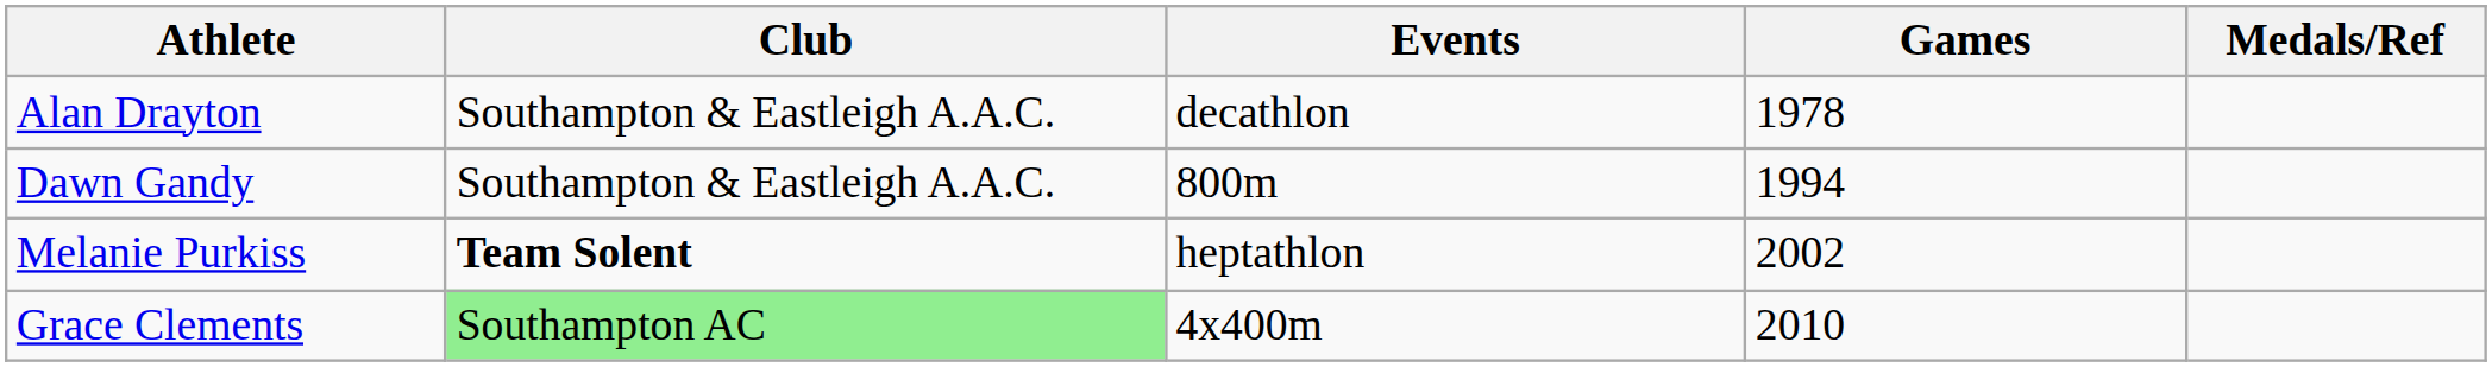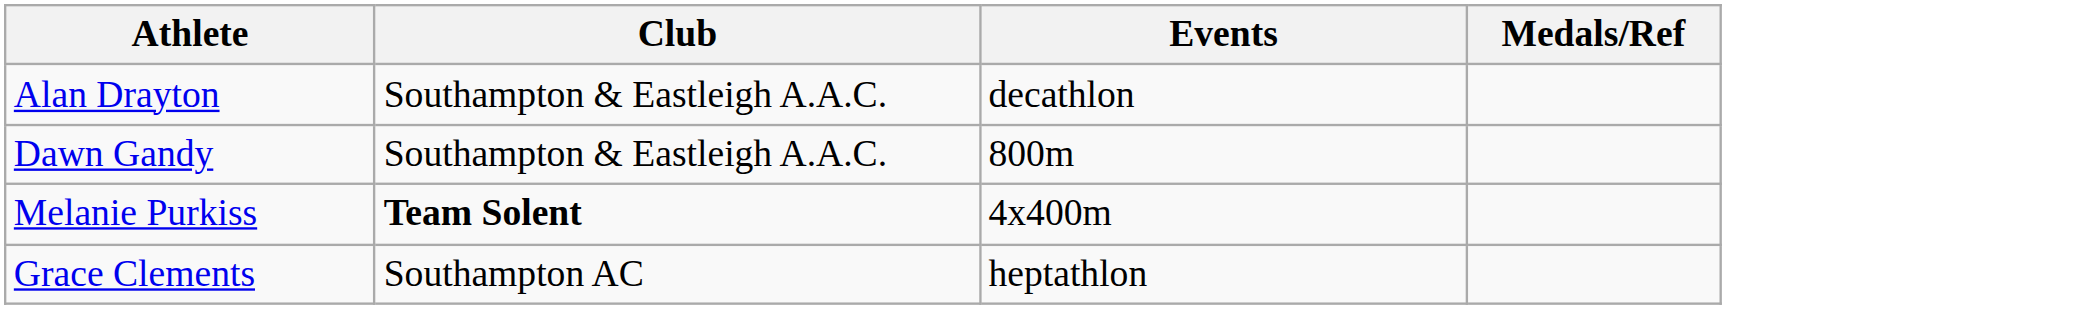 <table class="wikitable">
 <tr>
 <th width=150>Athlete</th>
 <th width=250>Club</th>
 <th width=200>Events</th>
-<th width=150>Games</th>
 <th width=100>Medals/Ref</th>
 </tr>
 <tr>
 <td><a href='#'>Alan Drayton</a></td>
 <td>Southampton & Eastleigh A.A.C.</td>
 <td>decathlon</td>
-<td>1978</td>
 <td></td>
 </tr>
 <tr>
 <td><a href='#'>Dawn Gandy</a></td>
 <td>Southampton & Eastleigh A.A.C.</td>
 <td>800m</td>
-<td>1994</td>
 <td></td>
 </tr>
 <tr>
 <td><a href='#'>Melanie Purkiss</a></td>
 <td><strong>Team Solent</strong></td>
-<td>heptathlon</td>
-<td>2002</td>
+<td>4x400m</td>
 <td></td>
 </tr>
 <tr>
 <td><a href='#'>Grace Clements</a></td>
-<td style="background: lightgreen;">Southampton AC</td>
-<td>4x400m</td>
-<td>2010</td>
+<td>Southampton AC</td>
+<td>heptathlon</td>
 <td></td>
 </tr>
 </table>
